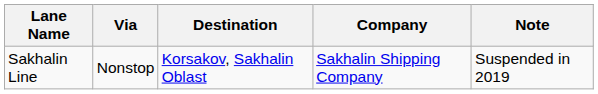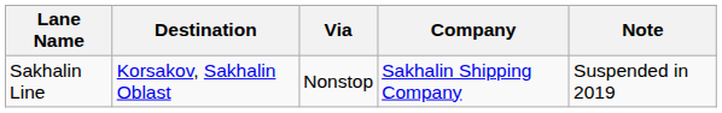 <table class="wikitable">
 <tr>
 <th>Lane Name</th>
+<th>Destination</th>
 <th>Via</th>
-<th>Destination</th>
 <th>Company</th>
 <th>Note</th>
 </tr>
 <tr>
 <td>Sakhalin Line</td>
+<td><a href='#'>Korsakov</a>, <a href='#'>Sakhalin Oblast</a></td>
 <td>Nonstop</td>
-<td><a href='#'>Korsakov</a>, <a href='#'>Sakhalin Oblast</a></td>
 <td><a href='#'>Sakhalin Shipping Company</a></td>
 <td>Suspended in 2019</td>
 </tr>
 </table>
